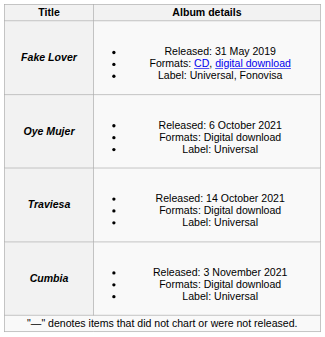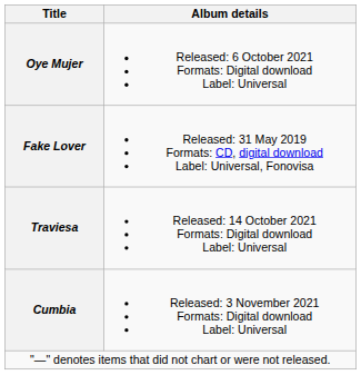 <table class="wikitable plainrowheaders" style="text-align:center;">
 <tr>
 <th scope="col" style="width:8em;">Title</th>
 <th scope="col" style="width:21em;">Album details</th>
 </tr>
 <tr>
+<th scope="row" align="center"><em>Oye Mujer</em></th>
+<td><br><ul><li>Released: 6 October 2021</li><li>Formats: Digital download</li><li>Label: Universal</li></ul></td>
+</tr>
+<tr>
 <th scope="row" align="center"><em>Fake Lover</em></th>
 <td><br><ul><li>Released: 31 May 2019</li><li>Formats: <a href='#'>CD</a>, <a href='#'>digital download</a></li><li>Label: Universal, Fonovisa</li></ul></td>
-</tr>
-<tr>
-<th scope="row" align="center"><em>Oye Mujer</em></th>
-<td><br><ul><li>Released: 6 October 2021</li><li>Formats: Digital download</li><li>Label: Universal</li></ul></td>
 </tr>
 <tr>
 <th scope="row" align="center"><em>Traviesa</em></th>
 <td><br><ul><li>Released: 14 October 2021</li><li>Formats: Digital download</li><li>Label: Universal</li></ul></td>
 </tr>
 <tr>
 <th scope="row" align="center"><em>Cumbia</em></th>
 <td><br><ul><li>Released: 3 November 2021</li><li>Formats: Digital download</li><li>Label: Universal</li></ul></td>
 </tr>
 <tr>
 <td colspan="2" style="text-align:center;">"—" denotes items that did not chart or were not released.</td>
 </tr>
 </table>
